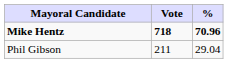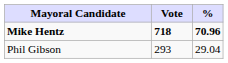 <table class="wikitable">
 <tr>
 <th style="background:#ddf; width:200px;">Mayoral Candidate</th>
 <th style="background:#ddf; width:50px;">Vote</th>
 <th style="background:#ddf; width:30px;">%</th>
 </tr>
 <tr>
 <td><strong>Mike Hentz</strong></td>
 <td><strong>718</strong></td>
 <td><strong>70.96</strong></td>
 </tr>
 <tr>
 <td>Phil Gibson</td>
-<td>211</td>
+<td>293</td>
 <td>29.04</td>
 </tr>
 </table>
